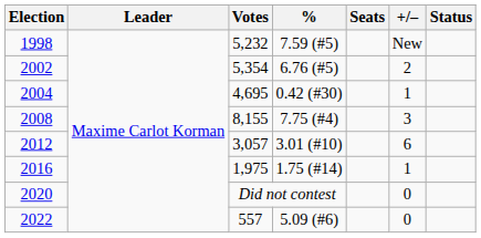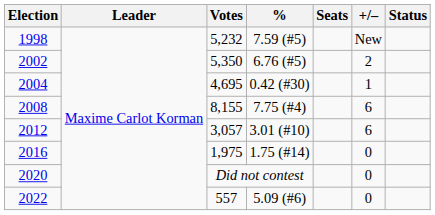 <table class=wikitable style=text-align:center>
 <tr>
 <th>Election</th>
 <th>Leader</th>
 <th>Votes</th>
 <th>%</th>
 <th>Seats</th>
 <th>+/–</th>
 <th>Status</th>
 </tr>
 <tr>
 <td><a href='#'>1998</a></td>
 <td rowspan=8><a href='#'>Maxime Carlot Korman</a></td>
 <td>5,232</td>
 <td>7.59 (#5)</td>
 <td></td>
 <td>New</td>
 <td></td>
 </tr>
 <tr>
 <td><a href='#'>2002</a></td>
-<td>5,354</td>
+<td>5,350</td>
 <td>6.76 (#5)</td>
 <td></td>
 <td> 2</td>
 <td></td>
 </tr>
 <tr>
 <td><a href='#'>2004</a></td>
 <td>4,695</td>
 <td>0.42 (#30)</td>
 <td></td>
 <td> 1</td>
 <td></td>
 </tr>
 <tr>
 <td><a href='#'>2008</a></td>
 <td>8,155</td>
 <td>7.75 (#4)</td>
 <td></td>
-<td> 3</td>
+<td> 6</td>
 <td></td>
 </tr>
 <tr>
 <td><a href='#'>2012</a></td>
 <td>3,057</td>
 <td>3.01 (#10)</td>
 <td></td>
 <td> 6</td>
 <td></td>
 </tr>
 <tr>
 <td><a href='#'>2016</a></td>
 <td>1,975</td>
 <td>1.75 (#14)</td>
 <td></td>
-<td> 1</td>
+<td> 0</td>
 <td></td>
 </tr>
 <tr>
 <td><a href='#'>2020</a></td>
 <td colspan=2><em>Did not contest</em></td>
 <td></td>
 <td> 0</td>
 <td></td>
 </tr>
 <tr>
 <td><a href='#'>2022</a></td>
 <td>557</td>
 <td>5.09 (#6)</td>
 <td></td>
 <td> 0</td>
 <td></td>
 </tr>
 </table>
